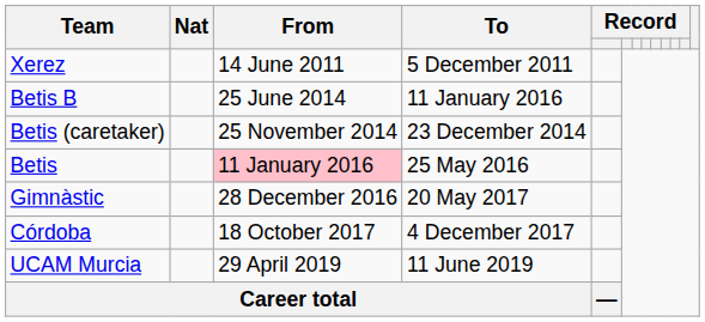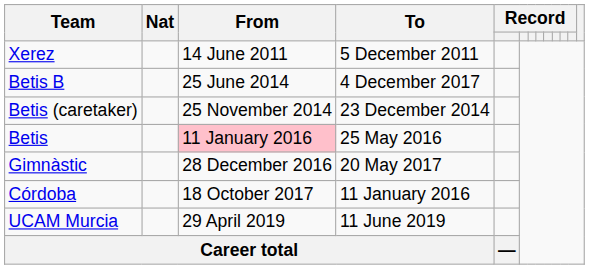 <table class="wikitable" style="text-align: center">
 <tr>
 <th rowspan="2">Team</th>
 <th rowspan="2">Nat</th>
 <th rowspan="2">From</th>
 <th rowspan="2">To</th>
 <th colspan="8">Record</th>
 <th rowspan=2></th>
 </tr>
 <tr>
 <th></th>
 <th></th>
 <th></th>
 <th></th>
 <th></th>
 <th></th>
 <th></th>
 <th></th>
 </tr>
 <tr>
 <td align="left"><a href='#'>Xerez</a></td>
 <td></td>
 <td align=left>14 June 2011</td>
 <td align=left>5 December 2011<br></td>
 <td></td>
 </tr>
 <tr>
 <td align="left"><a href='#'>Betis B</a></td>
 <td></td>
 <td align=left>25 June 2014</td>
-<td align=left>11 January 2016<br></td>
+<td align=left>4 December 2017<br></td>
 <td></td>
 </tr>
 <tr>
 <td align="left"><a href='#'>Betis</a> (caretaker)</td>
 <td></td>
 <td align=left>25 November 2014</td>
 <td align=left>23 December 2014<br></td>
 <td></td>
 </tr>
 <tr>
 <td align="left"><a href='#'>Betis</a></td>
 <td></td>
 <td align=left style="background: pink;">11 January 2016</td>
 <td align=left>25 May 2016<br></td>
 <td></td>
 </tr>
 <tr>
 <td align="left"><a href='#'>Gimnàstic</a></td>
 <td></td>
 <td align=left>28 December 2016</td>
 <td align=left>20 May 2017<br></td>
 <td></td>
 </tr>
 <tr>
 <td align="left"><a href='#'>Córdoba</a></td>
 <td></td>
 <td align=left>18 October 2017</td>
-<td align=left>4 December 2017<br></td>
+<td align=left>11 January 2016<br></td>
 <td></td>
 </tr>
 <tr>
 <td align="left"><a href='#'>UCAM Murcia</a></td>
 <td></td>
 <td align=left>29 April 2019</td>
 <td align=left>11 June 2019<br></td>
 <td></td>
 </tr>
 <tr>
 <th colspan=4>Career total<br></th>
 <th>—</th>
 </tr>
 </table>
